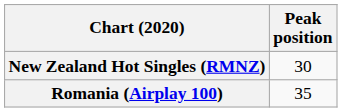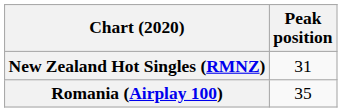 <table class="wikitable plainrowheaders" style="text-align:center">
 <tr>
 <th scope="col">Chart (2020)</th>
 <th scope="col">Peak<br>position</th>
 </tr>
 <tr>
 <th scope="row">New Zealand Hot Singles (<a href='#'>RMNZ</a>)</th>
-<td>30</td>
+<td>31</td>
 </tr>
 <tr>
 <th scope="row">Romania (<a href='#'>Airplay 100</a>)</th>
 <td>35</td>
 </tr>
 </table>
